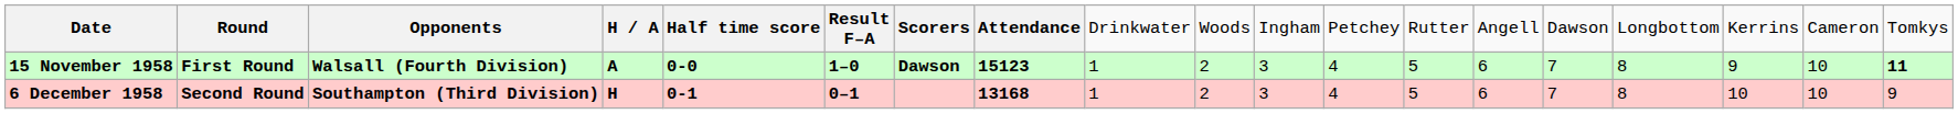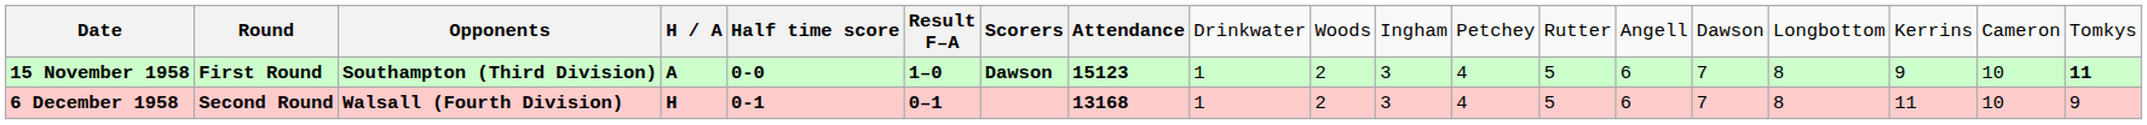 <table class="wikitable">
 <tr>
 <th><strong>Date</strong></th>
 <th><strong>Round</strong></th>
 <th><strong>Opponents</strong></th>
 <th><strong>H / A</strong></th>
 <th><strong>Half time score</strong></th>
 <th><strong>Result</strong><br><strong>F–A</strong></th>
 <th><strong>Scorers</strong></th>
 <th><strong>Attendance</strong></th>
 <td>Drinkwater</td>
 <td>Woods</td>
 <td>Ingham</td>
 <td>Petchey</td>
 <td>Rutter</td>
 <td>Angell</td>
 <td>Dawson</td>
 <td>Longbottom</td>
 <td>Kerrins</td>
 <td>Cameron</td>
 <td>Tomkys</td>
 </tr>
 <tr bgcolor="#ccffcc">
 <td><strong>15 November 1958</strong></td>
 <td><strong>First Round</strong></td>
-<td><strong>Walsall (Fourth Division)</strong></td>
+<td><strong>Southampton (Third Division)</strong></td>
 <td><strong>A</strong></td>
 <td><strong>0-0</strong></td>
 <td><strong>1–0</strong></td>
 <td><strong>Dawson</strong></td>
 <td><strong>15123</strong></td>
 <td>1</td>
 <td>2</td>
 <td>3</td>
 <td>4</td>
 <td>5</td>
 <td>6</td>
 <td>7</td>
 <td>8</td>
 <td>9</td>
 <td>10</td>
 <td><strong>11</strong></td>
 </tr>
 <tr bgcolor="#ffcccc">
 <td><strong>6 December 1958</strong></td>
 <td><strong>Second Round</strong></td>
-<td><strong>Southampton (Third Division)</strong></td>
+<td><strong>Walsall (Fourth Division)</strong></td>
 <td><strong>H</strong></td>
 <td><strong>0-1</strong></td>
 <td><strong>0–1</strong></td>
 <td></td>
 <td><strong>13168</strong></td>
 <td>1</td>
 <td>2</td>
 <td>3</td>
 <td>4</td>
 <td>5</td>
 <td>6</td>
 <td>7</td>
 <td>8</td>
-<td>10</td>
+<td>11</td>
 <td>10</td>
 <td>9</td>
 </tr>
 </table>
